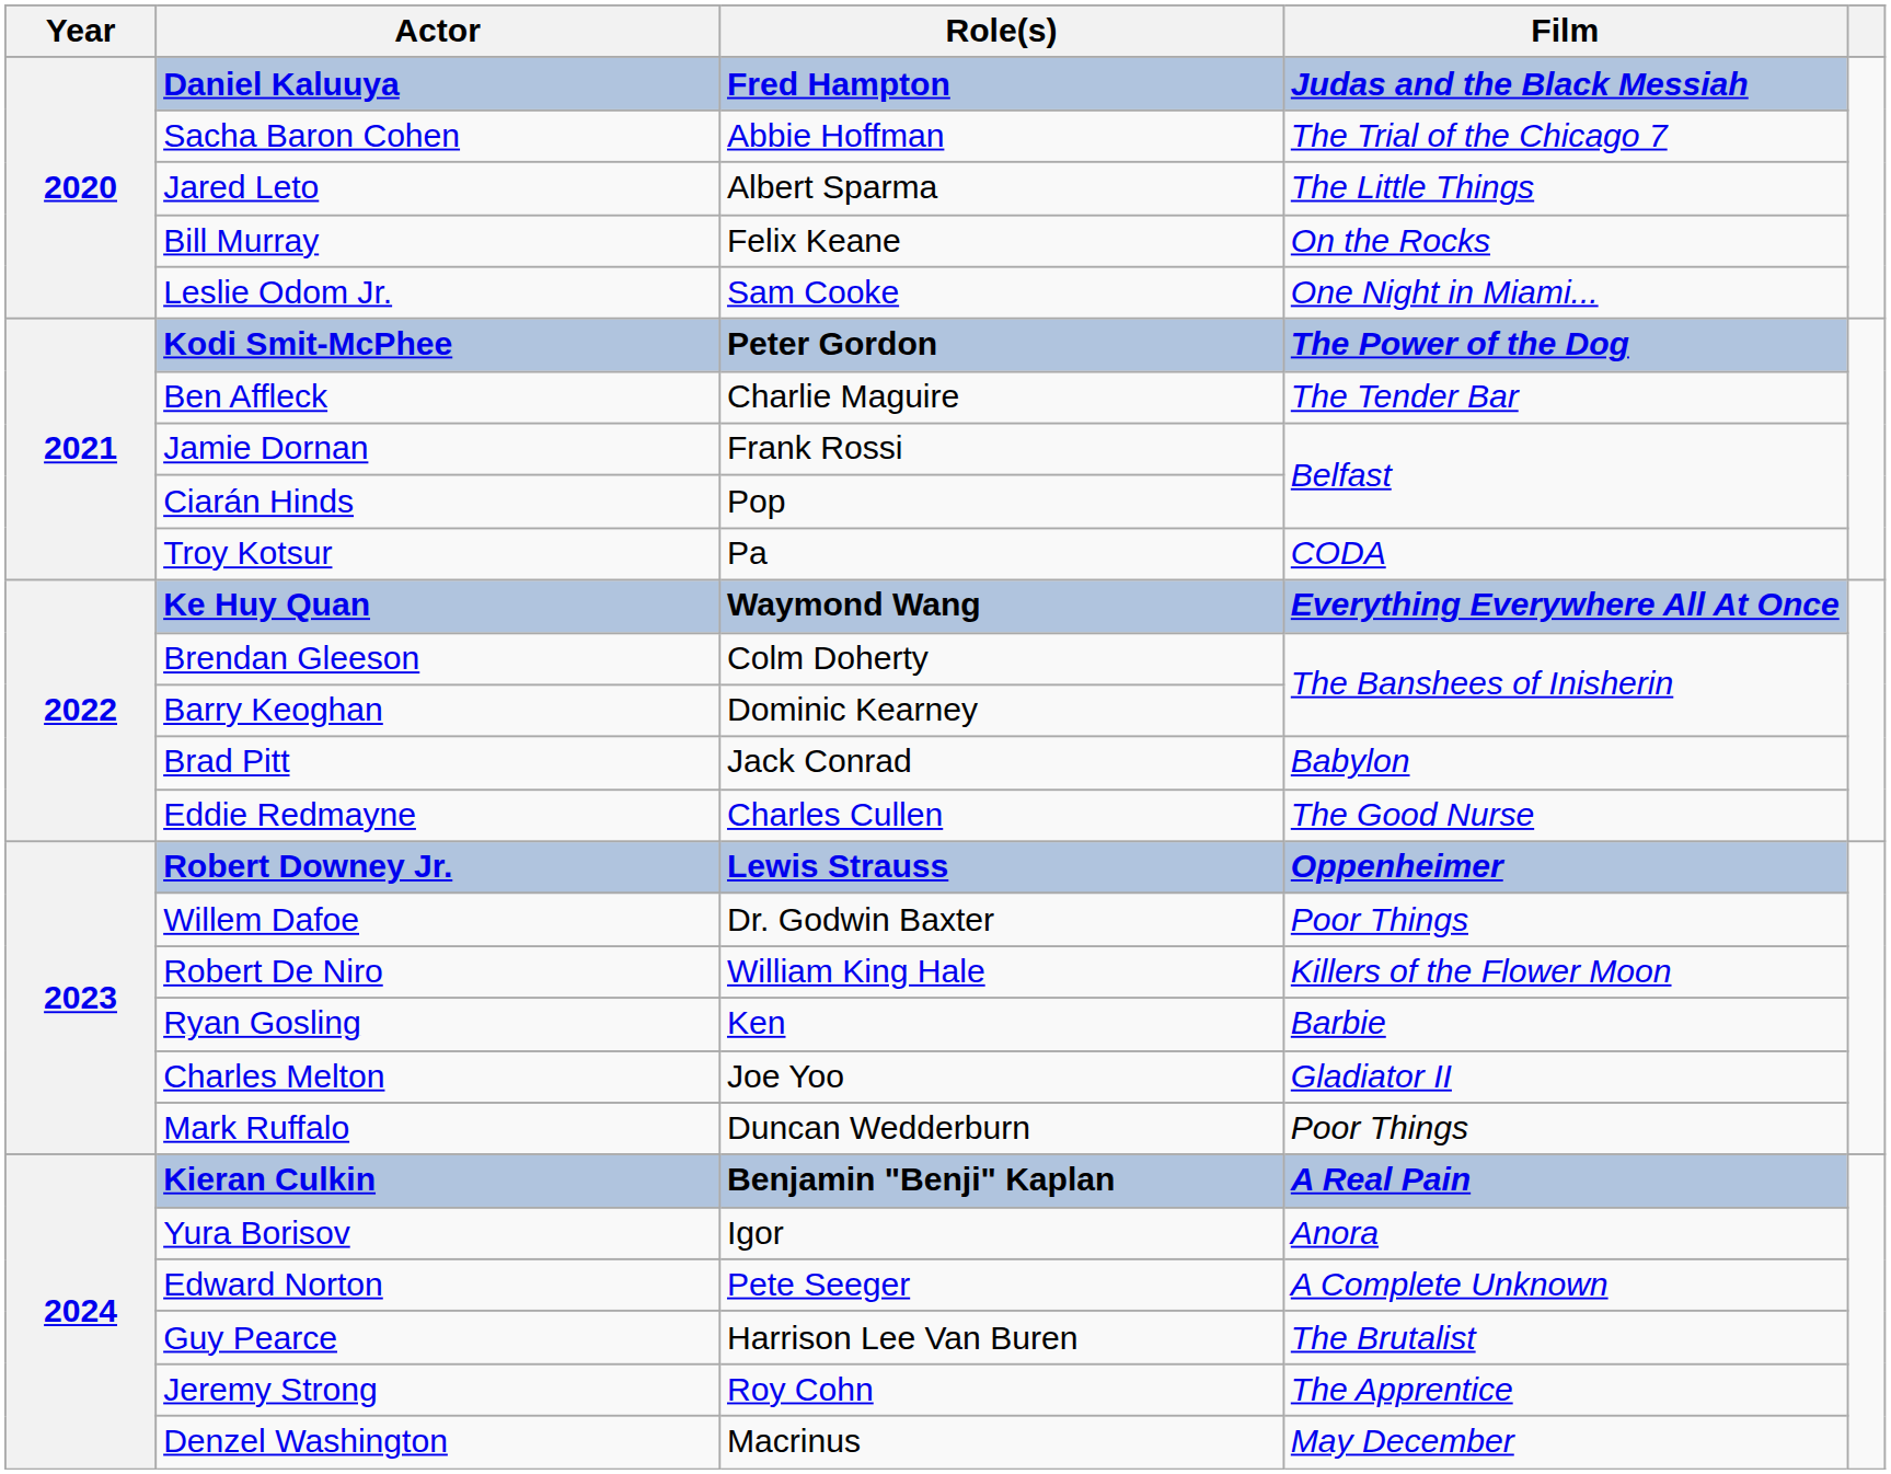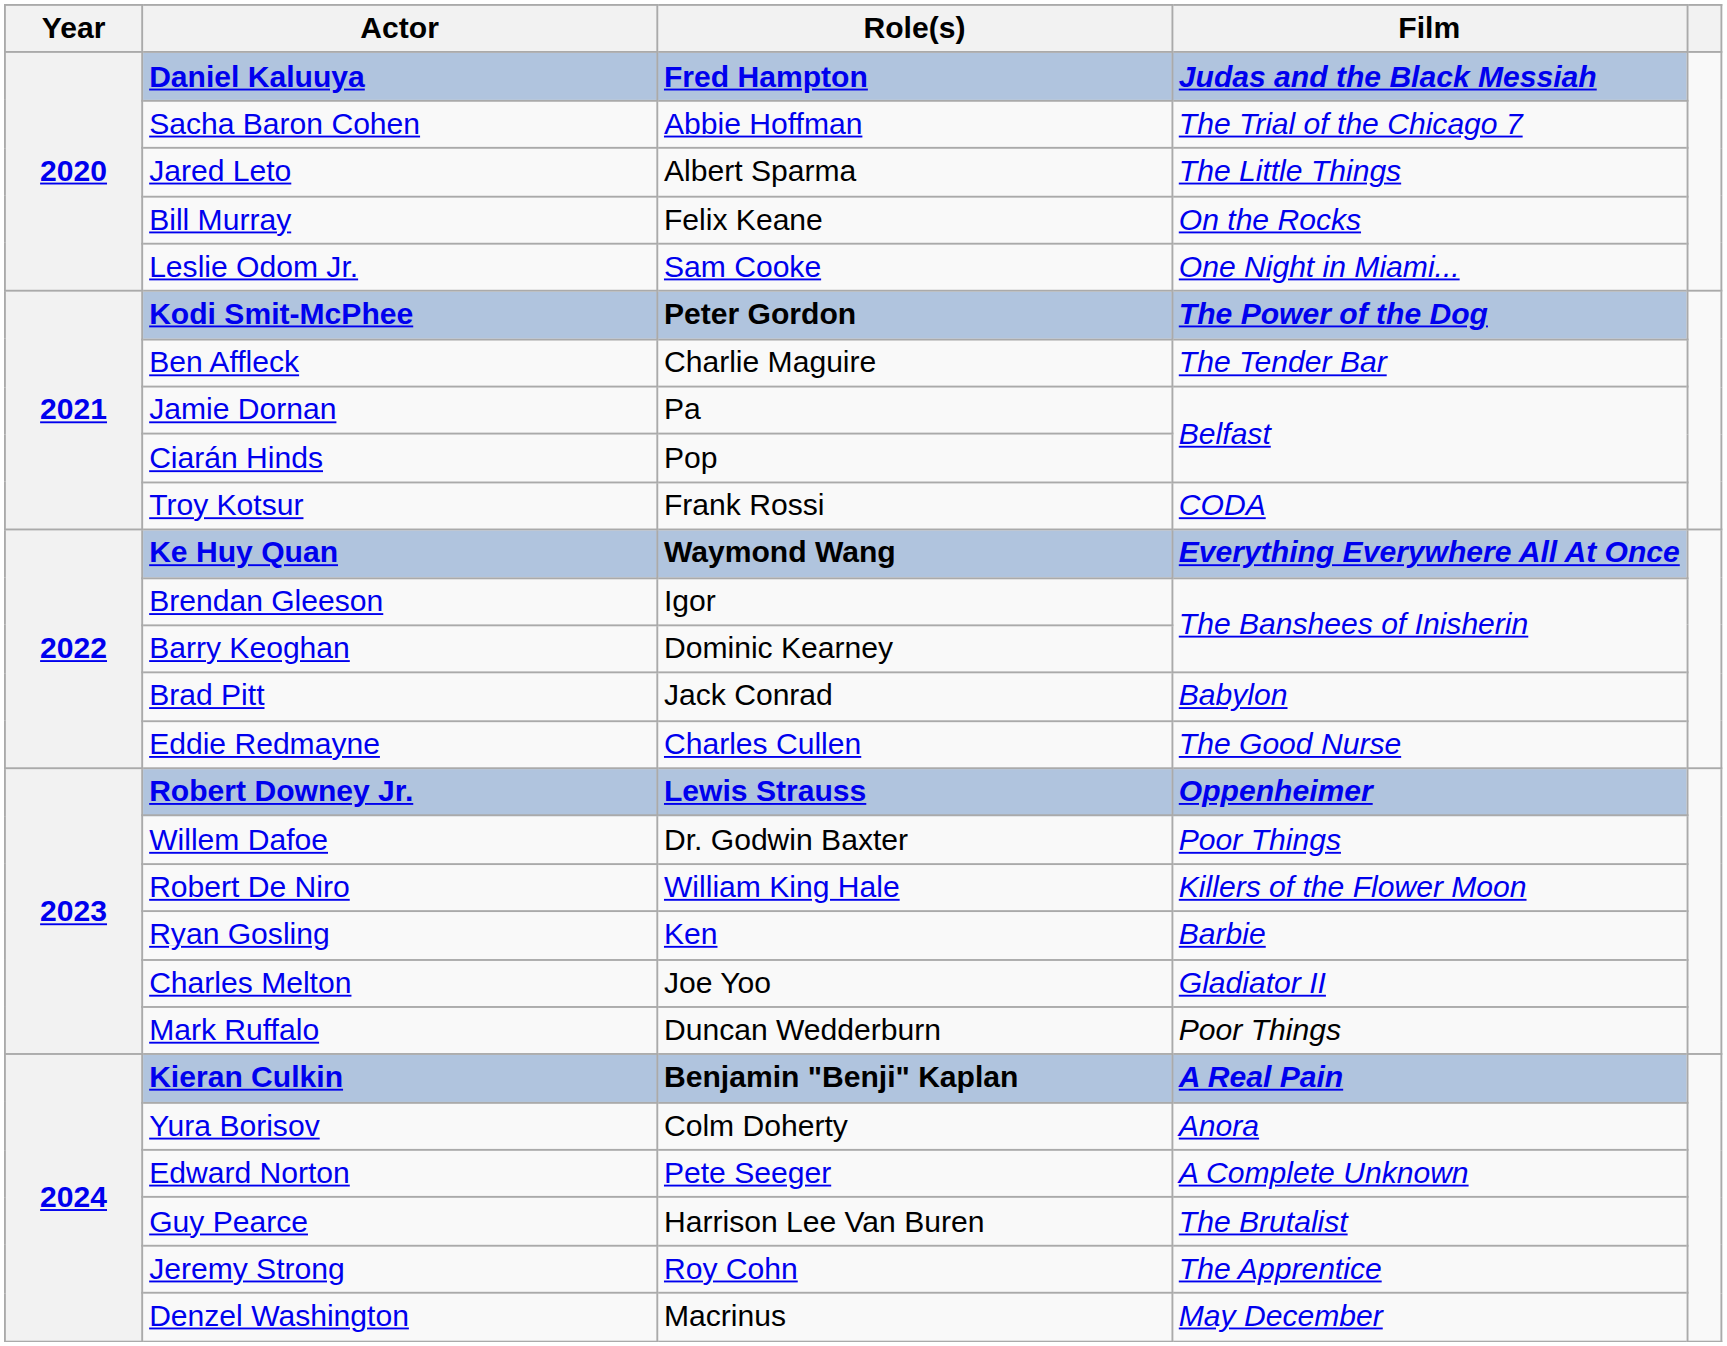 <table class="wikitable sortable">
 <tr>
 <th scope="col" style="width:8%;">Year</th>
 <th scope="col" style="width:30%;">Actor</th>
 <th scope="col" style="width:30%;">Role(s)</th>
 <th scope="col" style="width:30%;">Film</th>
 <th scope="col" style="width:2%;" class="unsortable"></th>
 </tr>
 <tr>
 <th rowspan="5" style="text-align:center;"><a href='#'>2020</a></th>
 <td style="background:#B0C4DE;"><strong><a href='#'>Daniel Kaluuya</a> </strong></td>
 <td style="background:#B0C4DE;"><strong><a href='#'>Fred Hampton</a></strong></td>
 <td style="background:#B0C4DE;"><strong><em><a href='#'>Judas and the Black Messiah</a></em></strong></td>
 <td rowspan="5"></td>
 </tr>
 <tr>
 <td><a href='#'>Sacha Baron Cohen</a></td>
 <td><a href='#'>Abbie Hoffman</a></td>
 <td><em><a href='#'>The Trial of the Chicago 7</a></em></td>
 </tr>
 <tr>
 <td><a href='#'>Jared Leto</a></td>
 <td>Albert Sparma</td>
 <td><a href='#'><em>The Little Things</em></a></td>
 </tr>
 <tr>
 <td><a href='#'>Bill Murray</a></td>
 <td>Felix Keane</td>
 <td><em><a href='#'>On the Rocks</a></em></td>
 </tr>
 <tr>
 <td><a href='#'>Leslie Odom Jr.</a></td>
 <td><a href='#'>Sam Cooke</a></td>
 <td><em><a href='#'>One Night in Miami...</a></em></td>
 </tr>
 <tr>
 <th rowspan="5" style="text-align:center;"><a href='#'>2021</a></th>
 <td style="background:#B0C4DE;"><strong><a href='#'>Kodi Smit-McPhee</a></strong></td>
 <td style="background:#B0C4DE;"><strong>Peter Gordon</strong></td>
 <td style="background:#B0C4DE;"><strong><em><a href='#'>The Power of the Dog</a></em></strong></td>
 <td rowspan="5"></td>
 </tr>
 <tr>
 <td><a href='#'>Ben Affleck</a></td>
 <td>Charlie Maguire</td>
 <td><em><a href='#'>The Tender Bar</a></em></td>
 </tr>
 <tr>
 <td><a href='#'>Jamie Dornan</a></td>
-<td>Frank Rossi</td>
+<td>Pa</td>
 <td rowspan="2"><em><a href='#'>Belfast</a></em></td>
 </tr>
 <tr>
 <td><a href='#'>Ciarán Hinds</a></td>
 <td>Pop</td>
 </tr>
 <tr>
 <td><a href='#'>Troy Kotsur</a></td>
-<td>Pa</td>
+<td>Frank Rossi</td>
 <td><em><a href='#'>CODA</a></em></td>
 </tr>
 <tr>
 <th rowspan="5" style="text-align:center;"><a href='#'>2022</a></th>
 <td style="background:#B0C4DE;"><strong><a href='#'>Ke Huy Quan</a></strong></td>
 <td style="background:#B0C4DE;"><strong>Waymond Wang</strong></td>
 <td style="background:#B0C4DE;"><strong><em><a href='#'>Everything Everywhere All At Once</a></em></strong></td>
 <td rowspan="5"></td>
 </tr>
 <tr>
 <td><a href='#'>Brendan Gleeson</a></td>
-<td>Colm Doherty</td>
+<td>Igor</td>
 <td rowspan=2><em><a href='#'>The Banshees of Inisherin</a></em></td>
 </tr>
 <tr>
 <td><a href='#'>Barry Keoghan</a></td>
 <td>Dominic Kearney</td>
 </tr>
 <tr>
 <td><a href='#'>Brad Pitt</a></td>
 <td>Jack Conrad</td>
 <td><em><a href='#'>Babylon</a></em></td>
 </tr>
 <tr>
 <td><a href='#'>Eddie Redmayne</a></td>
 <td><a href='#'>Charles Cullen</a></td>
 <td><em><a href='#'>The Good Nurse</a></em></td>
 </tr>
 <tr>
 <th rowspan="6"><a href='#'>2023</a></th>
 <td style="background:#B0C4DE;"><strong><a href='#'>Robert Downey Jr.</a></strong></td>
 <td style="background:#B0C4DE;"><strong><a href='#'>Lewis Strauss</a></strong></td>
 <td style="background:#B0C4DE;"><strong><em><a href='#'>Oppenheimer</a></em></strong></td>
 <td rowspan="6"></td>
 </tr>
 <tr>
 <td><a href='#'>Willem Dafoe</a></td>
 <td>Dr. Godwin Baxter</td>
 <td><em><a href='#'>Poor Things</a></em></td>
 </tr>
 <tr>
 <td><a href='#'>Robert De Niro</a></td>
 <td><a href='#'>William King Hale</a></td>
 <td><em><a href='#'>Killers of the Flower Moon</a></em></td>
 </tr>
 <tr>
 <td><a href='#'>Ryan Gosling</a></td>
 <td><a href='#'>Ken</a></td>
 <td><em><a href='#'>Barbie</a></em></td>
 </tr>
 <tr>
 <td><a href='#'>Charles Melton</a></td>
 <td>Joe Yoo</td>
 <td><em><a href='#'>Gladiator II</a></em></td>
 </tr>
 <tr>
 <td><a href='#'>Mark Ruffalo</a></td>
 <td>Duncan Wedderburn</td>
 <td><em>Poor Things</em></td>
 </tr>
 <tr>
 <th rowspan="6"><a href='#'>2024</a></th>
 <td style="background:#B0C4DE;"><strong><a href='#'>Kieran Culkin</a></strong></td>
 <td style="background:#B0C4DE;"><strong>Benjamin "Benji" Kaplan</strong></td>
 <td style="background:#B0C4DE;"><strong><em><a href='#'>A Real Pain</a></em></strong></td>
 <td rowspan="6"></td>
 </tr>
 <tr>
 <td><a href='#'>Yura Borisov</a></td>
-<td>Igor</td>
+<td>Colm Doherty</td>
 <td><em><a href='#'>Anora</a></em></td>
 </tr>
 <tr>
 <td><a href='#'>Edward Norton</a></td>
 <td><a href='#'>Pete Seeger</a></td>
 <td><em><a href='#'>A Complete Unknown</a></em></td>
 </tr>
 <tr>
 <td><a href='#'>Guy Pearce</a></td>
 <td>Harrison Lee Van Buren</td>
 <td><em><a href='#'>The Brutalist</a></em></td>
 </tr>
 <tr>
 <td><a href='#'>Jeremy Strong</a></td>
 <td><a href='#'>Roy Cohn</a></td>
 <td><em><a href='#'>The Apprentice</a></em></td>
 </tr>
 <tr>
 <td><a href='#'>Denzel Washington</a></td>
 <td>Macrinus</td>
 <td><em><a href='#'>May December</a></em></td>
 </tr>
 </table>
